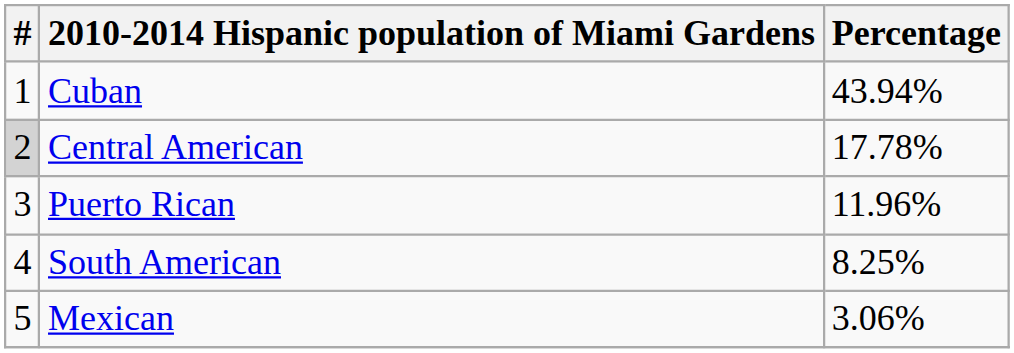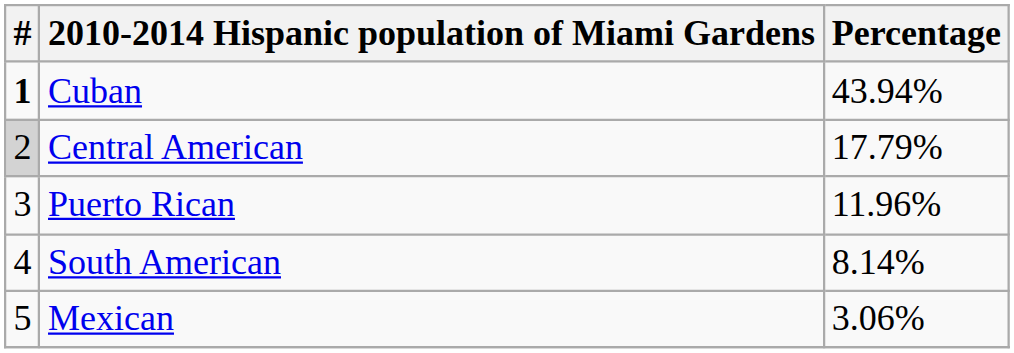 <table class="wikitable">
 <tr>
 <th>#</th>
 <th>2010-2014 Hispanic population of Miami Gardens</th>
 <th>Percentage</th>
 </tr>
 <tr>
-<td>1</td>
+<td><strong>1</strong></td>
 <td><a href='#'>Cuban</a></td>
 <td>43.94%</td>
 </tr>
 <tr>
 <td style="background: lightgrey;">2</td>
 <td><a href='#'>Central American</a></td>
-<td>17.78%</td>
+<td>17.79%</td>
 </tr>
 <tr>
 <td>3</td>
 <td><a href='#'>Puerto Rican</a></td>
 <td>11.96%</td>
 </tr>
 <tr>
 <td>4</td>
 <td><a href='#'>South American</a></td>
-<td>8.25%</td>
+<td>8.14%</td>
 </tr>
 <tr>
 <td>5</td>
 <td><a href='#'>Mexican</a></td>
 <td>3.06%</td>
 </tr>
 <tr>
 </tr>
 </table>
